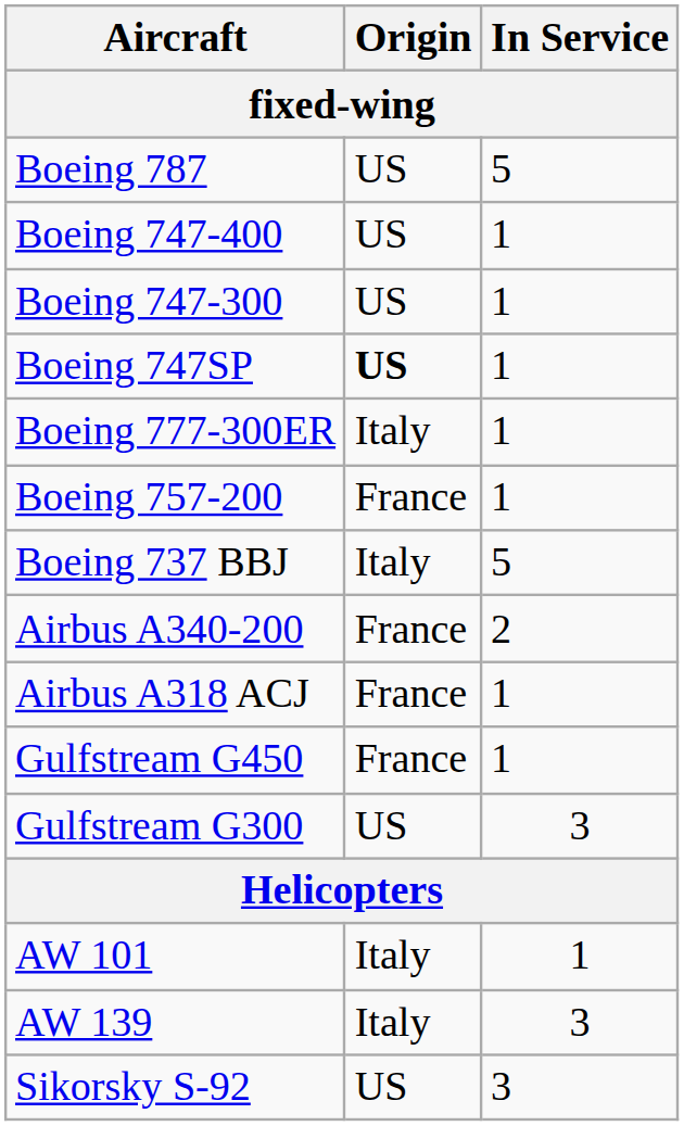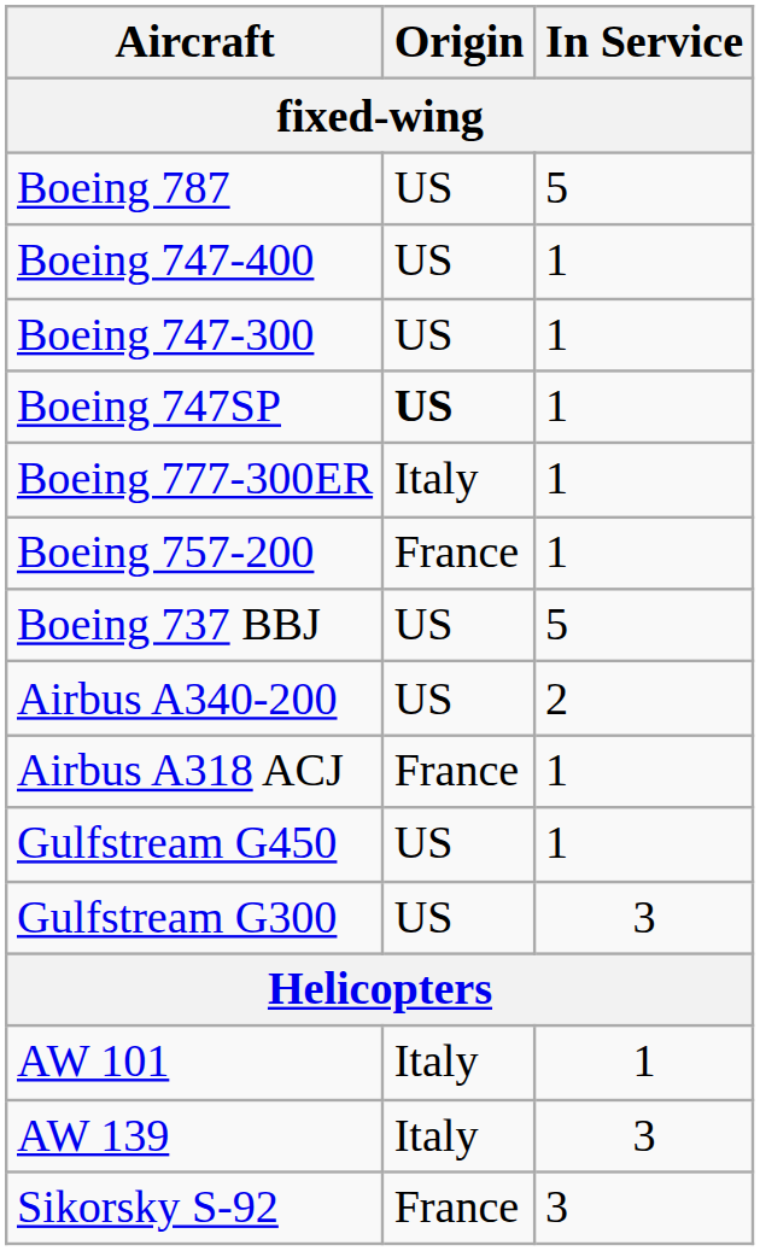 <table class="wikitable">
 <tr>
 <th>Aircraft</th>
 <th>Origin</th>
 <th>In Service</th>
 </tr>
 <tr>
 <th colspan="3">fixed-wing</th>
 </tr>
 <tr>
 <td><a href='#'>Boeing 787</a></td>
 <td>US</td>
 <td>5</td>
 </tr>
 <tr>
 <td><a href='#'>Boeing 747-400</a></td>
 <td>US</td>
 <td>1</td>
 </tr>
 <tr>
 <td><a href='#'>Boeing 747-300</a></td>
 <td>US</td>
 <td>1</td>
 </tr>
 <tr>
 <td><a href='#'>Boeing 747SP</a></td>
 <td><strong>US</strong></td>
 <td>1</td>
 </tr>
 <tr>
 <td><a href='#'>Boeing 777-300ER</a></td>
 <td>Italy</td>
 <td>1</td>
 </tr>
 <tr>
 <td><a href='#'>Boeing 757-200</a></td>
 <td>France</td>
 <td>1</td>
 </tr>
 <tr>
 <td><a href='#'>Boeing 737</a> BBJ</td>
-<td>Italy</td>
+<td>US</td>
 <td>5</td>
 </tr>
 <tr>
 <td><a href='#'>Airbus A340-200</a></td>
-<td>France</td>
+<td>US</td>
 <td>2</td>
 </tr>
 <tr>
 <td><a href='#'>Airbus A318</a> ACJ</td>
 <td>France</td>
 <td>1</td>
 </tr>
 <tr>
 <td><a href='#'>Gulfstream G450</a></td>
-<td>France</td>
+<td>US</td>
 <td>1</td>
 </tr>
 <tr>
 <td><a href='#'>Gulfstream G300</a></td>
 <td>US</td>
 <td align="center">3</td>
 </tr>
 <tr>
 <th colspan="3"><a href='#'>Helicopters</a></th>
 </tr>
 <tr>
 <td><a href='#'>AW 101</a></td>
 <td>Italy</td>
 <td align="center">1</td>
 </tr>
 <tr>
 <td><a href='#'>AW 139</a></td>
 <td>Italy</td>
 <td align="center">3</td>
 </tr>
 <tr>
 <td><a href='#'>Sikorsky S-92</a></td>
-<td>US</td>
+<td>France</td>
 <td>3</td>
 </tr>
 </table>
